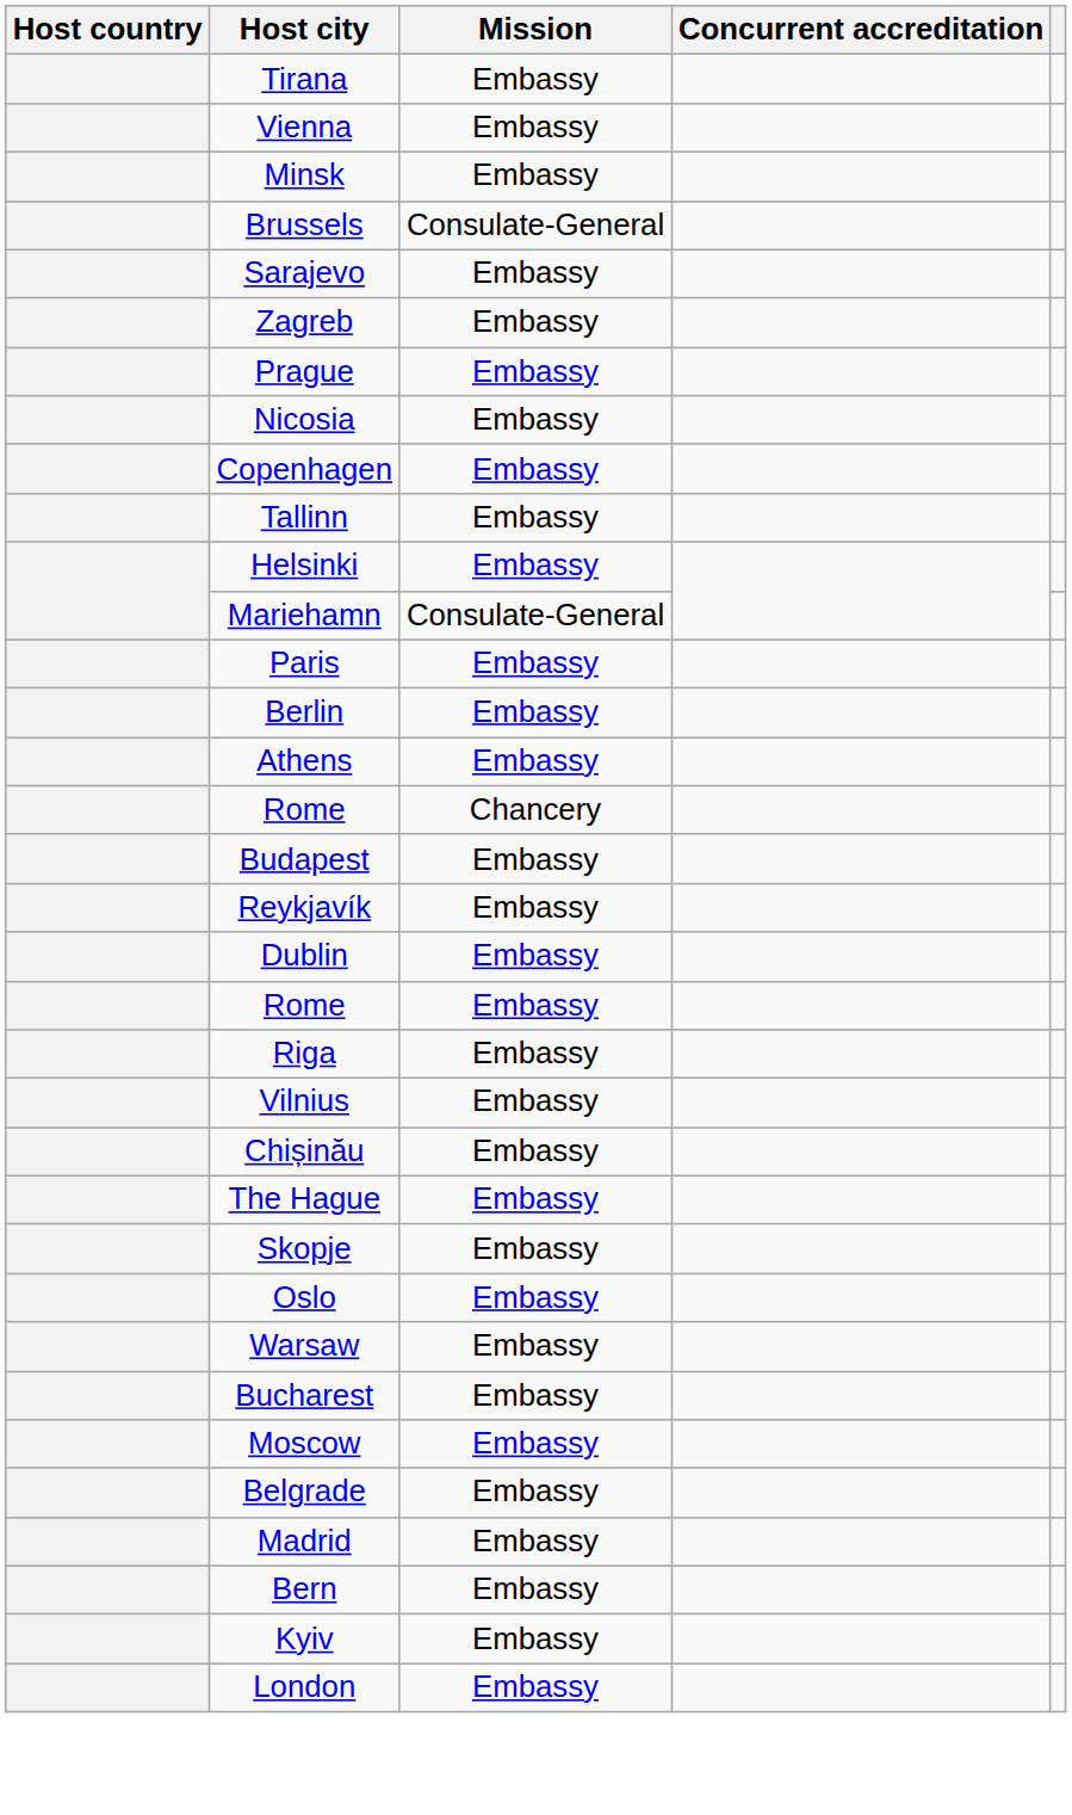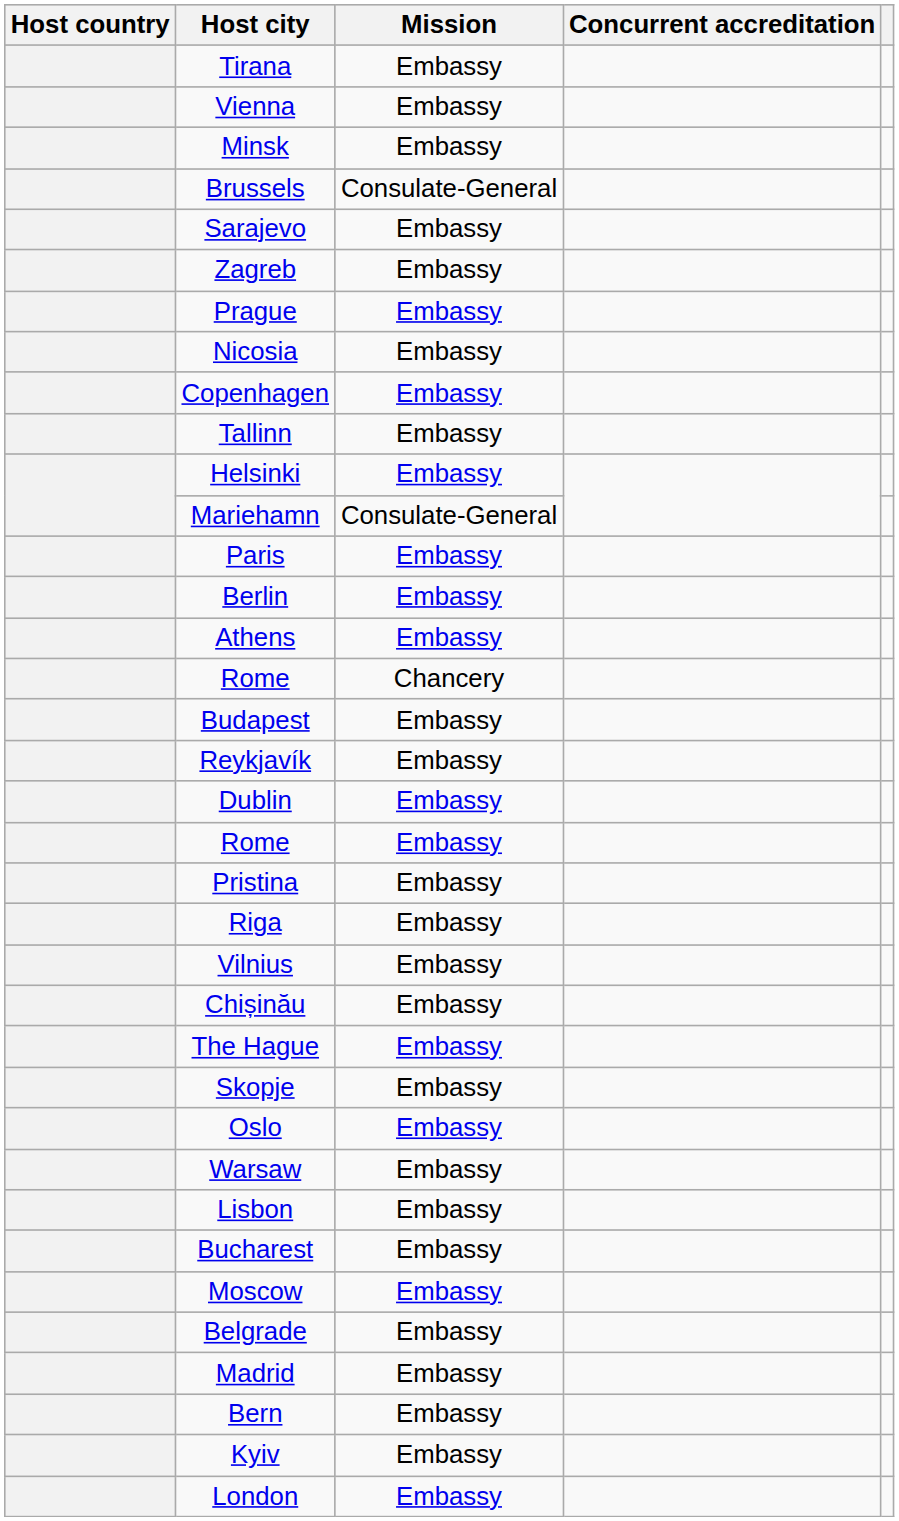 <table class="wikitable plainrowheaders" style="text-align:center;">
 <tr>
 <th scope="col">Host country</th>
 <th scope="col">Host city</th>
 <th scope="col">Mission</th>
 <th scope="col">Concurrent accreditation</th>
 <th scope="col"></th>
 </tr>
 <tr>
 <th scope="row"></th>
 <td><a href='#'>Tirana</a></td>
 <td>Embassy</td>
 <td></td>
 <td></td>
 </tr>
 <tr>
 <th scope="row"></th>
 <td><a href='#'>Vienna</a></td>
 <td>Embassy</td>
 <td></td>
 <td></td>
 </tr>
 <tr>
 <th scope="row"></th>
 <td><a href='#'>Minsk</a></td>
 <td>Embassy</td>
 <td></td>
 <td></td>
 </tr>
 <tr>
 <th scope="row"></th>
 <td><a href='#'>Brussels</a></td>
 <td>Consulate-General</td>
 <td></td>
 <td></td>
 </tr>
 <tr>
 <th scope="row"></th>
 <td><a href='#'>Sarajevo</a></td>
 <td>Embassy</td>
 <td></td>
 <td></td>
 </tr>
 <tr>
 <th scope="row"></th>
 <td><a href='#'>Zagreb</a></td>
 <td>Embassy</td>
 <td></td>
 <td></td>
 </tr>
 <tr>
 <th scope="row"></th>
 <td><a href='#'>Prague</a></td>
 <td><a href='#'>Embassy</a></td>
 <td></td>
 <td></td>
 </tr>
 <tr>
 <th scope="row"></th>
 <td><a href='#'>Nicosia</a></td>
 <td>Embassy</td>
 <td></td>
 <td></td>
 </tr>
 <tr>
 <th scope="row"></th>
 <td><a href='#'>Copenhagen</a></td>
 <td><a href='#'>Embassy</a></td>
 <td></td>
 <td></td>
 </tr>
 <tr>
 <th scope="row"></th>
 <td><a href='#'>Tallinn</a></td>
 <td>Embassy</td>
 <td></td>
 <td></td>
 </tr>
 <tr>
 <th scope="row" rowspan="2"></th>
 <td><a href='#'>Helsinki</a></td>
 <td><a href='#'>Embassy</a></td>
 <td rowspan="2"></td>
 <td></td>
 </tr>
 <tr>
 <td><a href='#'>Mariehamn</a></td>
 <td>Consulate-General</td>
 <td></td>
 </tr>
 <tr>
 <th scope="row"></th>
 <td><a href='#'>Paris</a></td>
 <td><a href='#'>Embassy</a></td>
 <td></td>
 <td></td>
 </tr>
 <tr>
 <th scope="row"></th>
 <td><a href='#'>Berlin</a></td>
 <td><a href='#'>Embassy</a></td>
 <td></td>
 <td></td>
 </tr>
 <tr>
 <th scope="row"></th>
 <td><a href='#'>Athens</a></td>
 <td><a href='#'>Embassy</a></td>
 <td></td>
 <td></td>
 </tr>
 <tr>
 <th scope="row"></th>
 <td><a href='#'>Rome</a></td>
 <td>Chancery</td>
 <td></td>
 <td></td>
 </tr>
 <tr>
 <th scope="row"></th>
 <td><a href='#'>Budapest</a></td>
 <td>Embassy</td>
 <td></td>
 <td></td>
 </tr>
 <tr>
 <th scope="row"></th>
 <td><a href='#'>Reykjavík</a></td>
 <td>Embassy</td>
 <td></td>
 <td></td>
 </tr>
 <tr>
 <th scope="row"></th>
 <td><a href='#'>Dublin</a></td>
 <td><a href='#'>Embassy</a></td>
 <td></td>
 <td></td>
 </tr>
 <tr>
 <th scope="row"></th>
 <td><a href='#'>Rome</a></td>
 <td><a href='#'>Embassy</a></td>
 <td></td>
 <td></td>
 </tr>
 <tr>
 <th scope="row"></th>
+<td><a href='#'>Pristina</a></td>
+<td>Embassy</td>
+<td></td>
+<td></td>
+</tr>
+<tr>
+<th scope="row"></th>
 <td><a href='#'>Riga</a></td>
 <td>Embassy</td>
 <td></td>
 <td></td>
 </tr>
 <tr>
 <th scope="row"></th>
 <td><a href='#'>Vilnius</a></td>
 <td>Embassy</td>
 <td></td>
 <td></td>
 </tr>
 <tr>
 <th scope="row"></th>
 <td><a href='#'>Chișinău</a></td>
 <td>Embassy</td>
 <td></td>
 <td></td>
 </tr>
 <tr>
 <th scope="row"></th>
 <td><a href='#'>The Hague</a></td>
 <td><a href='#'>Embassy</a></td>
 <td></td>
 <td></td>
 </tr>
 <tr>
 <th scope="row"></th>
 <td><a href='#'>Skopje</a></td>
 <td>Embassy</td>
 <td></td>
 <td></td>
 </tr>
 <tr>
 <th scope="row"></th>
 <td><a href='#'>Oslo</a></td>
 <td><a href='#'>Embassy</a></td>
 <td></td>
 <td></td>
 </tr>
 <tr>
 <th scope="row"></th>
 <td><a href='#'>Warsaw</a></td>
+<td>Embassy</td>
+<td></td>
+<td></td>
+</tr>
+<tr>
+<th scope="row"></th>
+<td><a href='#'>Lisbon</a></td>
 <td>Embassy</td>
 <td></td>
 <td></td>
 </tr>
 <tr>
 <th scope="row"></th>
 <td><a href='#'>Bucharest</a></td>
 <td>Embassy</td>
 <td></td>
 <td></td>
 </tr>
 <tr>
 <th scope="row"></th>
 <td><a href='#'>Moscow</a></td>
 <td><a href='#'>Embassy</a></td>
 <td></td>
 <td></td>
 </tr>
 <tr>
 <th scope="row"></th>
 <td><a href='#'>Belgrade</a></td>
 <td>Embassy</td>
 <td></td>
 <td></td>
 </tr>
 <tr>
 <th scope="row"></th>
 <td><a href='#'>Madrid</a></td>
 <td>Embassy</td>
 <td></td>
 <td></td>
 </tr>
 <tr>
 <th scope="row"></th>
 <td><a href='#'>Bern</a></td>
 <td>Embassy</td>
 <td></td>
 <td></td>
 </tr>
 <tr>
 <th scope="row"></th>
 <td><a href='#'>Kyiv</a></td>
 <td>Embassy</td>
 <td></td>
 <td></td>
 </tr>
 <tr>
 <th scope="row"></th>
 <td><a href='#'>London</a></td>
 <td><a href='#'>Embassy</a></td>
 <td></td>
 <td></td>
 </tr>
 </table>
